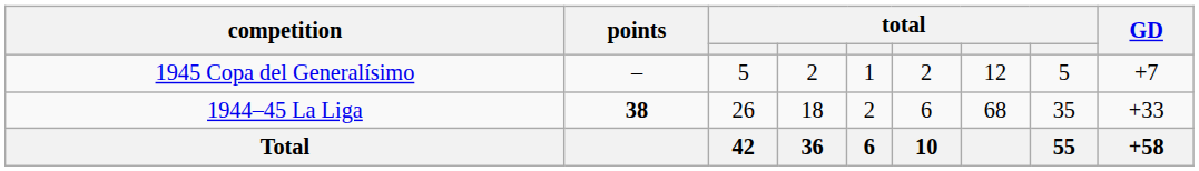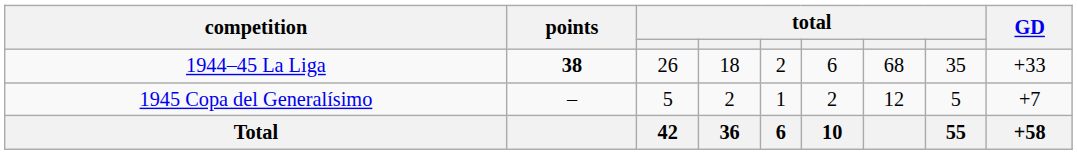 <table class="wikitable" style="font-size:90%;width:60%;float:left;text-align:center;">
 <tr>
 <th rowspan="2">competition</th>
 <th rowspan="2">points</th>
 <th colspan="6">total</th>
 <th rowspan="2"><a href='#'>GD</a></th>
 </tr>
 <tr>
 <th></th>
 <th></th>
 <th></th>
 <th></th>
 <th></th>
 <th></th>
 </tr>
 <tr>
+<td><a href='#'>1944–45 La Liga</a></td>
+<td><strong>38</strong></td>
+<td>26</td>
+<td>18</td>
+<td>2</td>
+<td>6</td>
+<td>68</td>
+<td>35</td>
+<td>+33</td>
+</tr>
+<tr>
 <td><a href='#'>1945 Copa del Generalísimo</a></td>
 <td>–</td>
 <td>5</td>
 <td>2</td>
 <td>1</td>
 <td>2</td>
 <td>12</td>
 <td>5</td>
 <td>+7</td>
-</tr>
-<tr>
-<td><a href='#'>1944–45 La Liga</a></td>
-<td><strong>38</strong></td>
-<td>26</td>
-<td>18</td>
-<td>2</td>
-<td>6</td>
-<td>68</td>
-<td>35</td>
-<td>+33</td>
 </tr>
 <tr>
 <th>Total</th>
 <th></th>
 <th>42</th>
 <th>36</th>
 <th>6</th>
 <th>10</th>
 <th></th>
 <th>55</th>
 <th>+58</th>
 </tr>
 </table>
